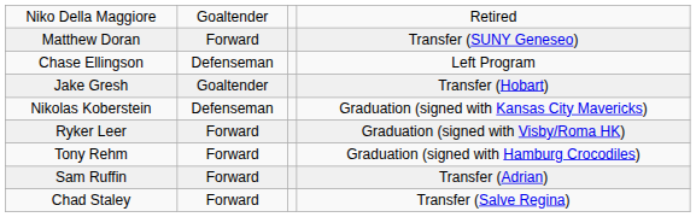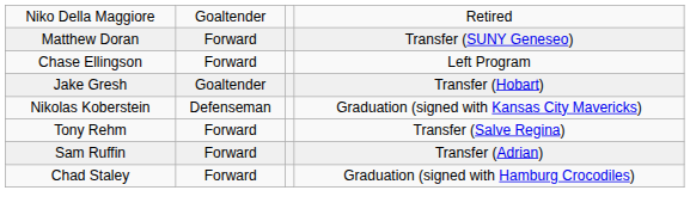 <table class="wikitable" width="60%">
 <tr align="center" bgcolor="">
 <td>Niko Della Maggiore</td>
 <td>Goaltender</td>
 <td></td>
 <td>Retired</td>
 </tr>
 <tr align="center" bgcolor="f0f0f0">
 <td>Matthew Doran</td>
 <td>Forward</td>
 <td></td>
 <td>Transfer (<a href='#'>SUNY Geneseo</a>)</td>
 </tr>
 <tr align="center" bgcolor="">
 <td>Chase Ellingson</td>
-<td>Defenseman</td>
+<td>Forward</td>
 <td></td>
 <td>Left Program</td>
 </tr>
 <tr align="center" bgcolor="f0f0f0">
 <td>Jake Gresh</td>
 <td>Goaltender</td>
 <td></td>
 <td>Transfer (<a href='#'>Hobart</a>)</td>
 </tr>
 <tr align="center" bgcolor="">
 <td>Nikolas Koberstein</td>
 <td>Defenseman</td>
 <td></td>
 <td>Graduation (signed with <a href='#'>Kansas City Mavericks</a>)</td>
 </tr>
-<tr align="center" bgcolor="f0f0f0">
-<td>Ryker Leer</td>
-<td>Forward</td>
-<td></td>
-<td>Graduation (signed with <a href='#'>Visby/Roma HK</a>)</td>
-</tr>
 <tr align="center" bgcolor="">
 <td>Tony Rehm</td>
 <td>Forward</td>
 <td></td>
-<td>Graduation (signed with <a href='#'>Hamburg Crocodiles</a>)</td>
+<td>Transfer (<a href='#'>Salve Regina</a>)</td>
 </tr>
 <tr align="center" bgcolor="f0f0f0">
 <td>Sam Ruffin</td>
 <td>Forward</td>
 <td></td>
 <td>Transfer (<a href='#'>Adrian</a>)</td>
 </tr>
 <tr align="center" bgcolor="">
 <td>Chad Staley</td>
 <td>Forward</td>
 <td></td>
-<td>Transfer (<a href='#'>Salve Regina</a>)</td>
+<td>Graduation (signed with <a href='#'>Hamburg Crocodiles</a>)</td>
 </tr>
 </table>
